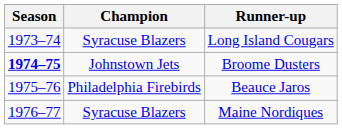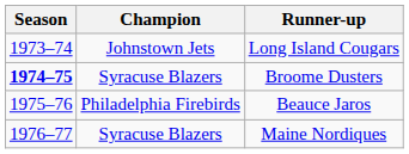 <table class="wikitable">
 <tr>
 <th>Season</th>
 <th>Champion</th>
 <th>Runner-up</th>
 </tr>
 <tr align="center">
 <td><a href='#'>1973–74</a></td>
-<td><a href='#'>Syracuse Blazers</a></td>
+<td><a href='#'>Johnstown Jets</a></td>
 <td><a href='#'>Long Island Cougars</a></td>
 </tr>
 <tr align="center">
 <td><strong><a href='#'>1974–75</a></strong></td>
-<td><a href='#'>Johnstown Jets</a></td>
+<td><a href='#'>Syracuse Blazers</a></td>
 <td><a href='#'>Broome Dusters</a></td>
 </tr>
 <tr align="center">
 <td><a href='#'>1975–76</a></td>
 <td><a href='#'>Philadelphia Firebirds</a></td>
 <td><a href='#'>Beauce Jaros</a></td>
 </tr>
 <tr align="center">
 <td><a href='#'>1976–77</a></td>
 <td><a href='#'>Syracuse Blazers</a></td>
 <td><a href='#'>Maine Nordiques</a></td>
 </tr>
 </table>
